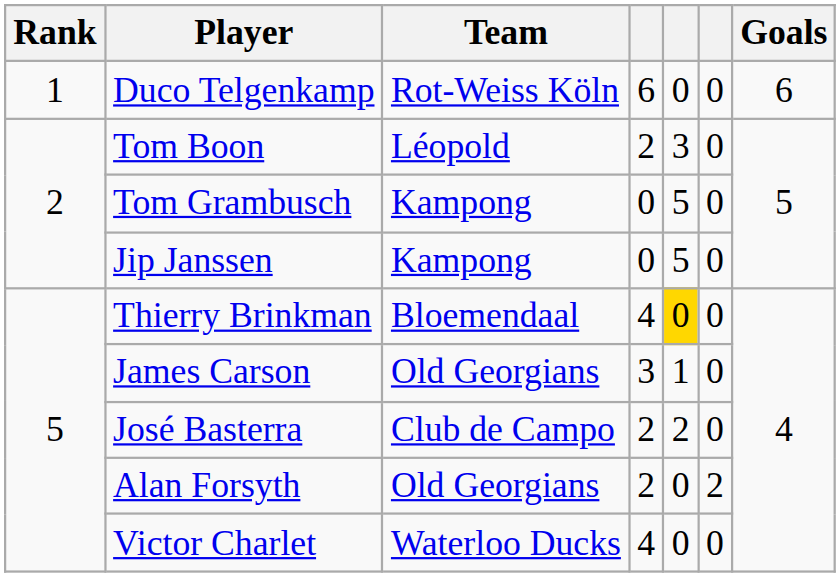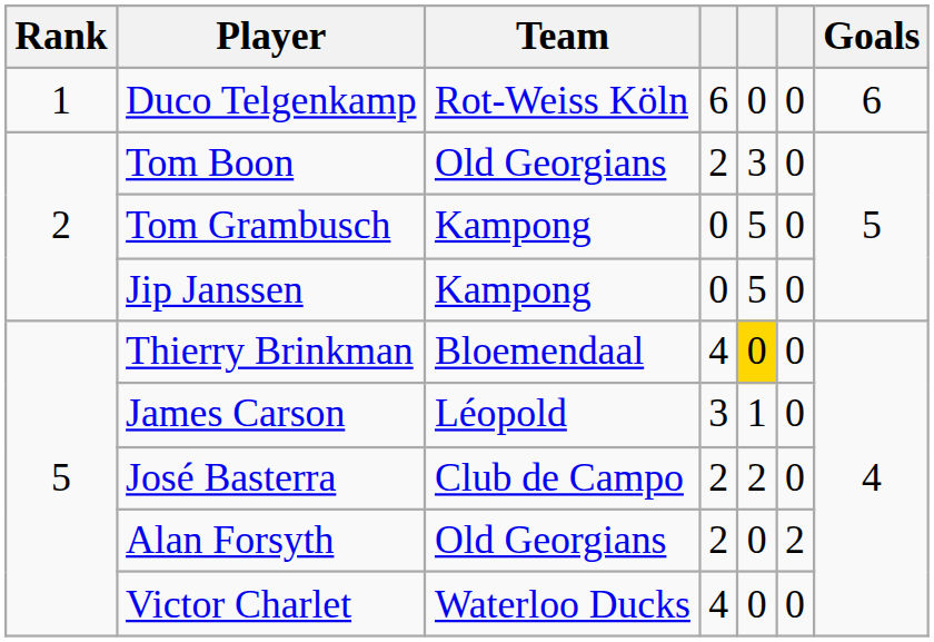 <table class="wikitable" style="text-align: center;">
 <tr>
 <th>Rank</th>
 <th>Player</th>
 <th>Team</th>
 <th></th>
 <th></th>
 <th></th>
 <th>Goals</th>
 </tr>
 <tr>
 <td>1</td>
 <td style="text-align: left;"> <a href='#'>Duco Telgenkamp</a></td>
 <td style="text-align: left;"> <a href='#'>Rot-Weiss Köln</a></td>
 <td>6</td>
 <td>0</td>
 <td>0</td>
 <td>6</td>
 </tr>
 <tr>
 <td rowspan=3>2</td>
 <td style="text-align: left;"> <a href='#'>Tom Boon</a></td>
-<td style="text-align: left;"> <a href='#'>Léopold</a></td>
+<td style="text-align: left;"> <a href='#'>Old Georgians</a></td>
 <td>2</td>
 <td>3</td>
 <td>0</td>
 <td rowspan=3>5</td>
 </tr>
 <tr>
 <td style="text-align: left;"> <a href='#'>Tom Grambusch</a></td>
 <td style="text-align: left;"> <a href='#'>Kampong</a></td>
 <td>0</td>
 <td>5</td>
 <td>0</td>
 </tr>
 <tr>
 <td style="text-align: left;"> <a href='#'>Jip Janssen</a></td>
 <td style="text-align: left;"> <a href='#'>Kampong</a></td>
 <td>0</td>
 <td>5</td>
 <td>0</td>
 </tr>
 <tr>
 <td rowspan=5>5</td>
 <td style="text-align: left;"> <a href='#'>Thierry Brinkman</a></td>
 <td style="text-align: left;"> <a href='#'>Bloemendaal</a></td>
 <td>4</td>
 <td style="background: gold;">0</td>
 <td>0</td>
 <td rowspan=5>4</td>
 </tr>
 <tr>
 <td style="text-align: left;"> <a href='#'>James Carson</a></td>
-<td style="text-align: left;"> <a href='#'>Old Georgians</a></td>
+<td style="text-align: left;"> <a href='#'>Léopold</a></td>
 <td>3</td>
 <td>1</td>
 <td>0</td>
 </tr>
 <tr>
 <td style="text-align: left;"> <a href='#'>José Basterra</a></td>
 <td style="text-align: left;"> <a href='#'>Club de Campo</a></td>
 <td>2</td>
 <td>2</td>
 <td>0</td>
 </tr>
 <tr>
 <td style="text-align: left;"> <a href='#'>Alan Forsyth</a></td>
 <td style="text-align: left;"> <a href='#'>Old Georgians</a></td>
 <td>2</td>
 <td>0</td>
 <td>2</td>
 </tr>
 <tr>
 <td style="text-align: left;"> <a href='#'>Victor Charlet</a></td>
 <td style="text-align: left;"> <a href='#'>Waterloo Ducks</a></td>
 <td>4</td>
 <td>0</td>
 <td>0</td>
 </tr>
 </table>
